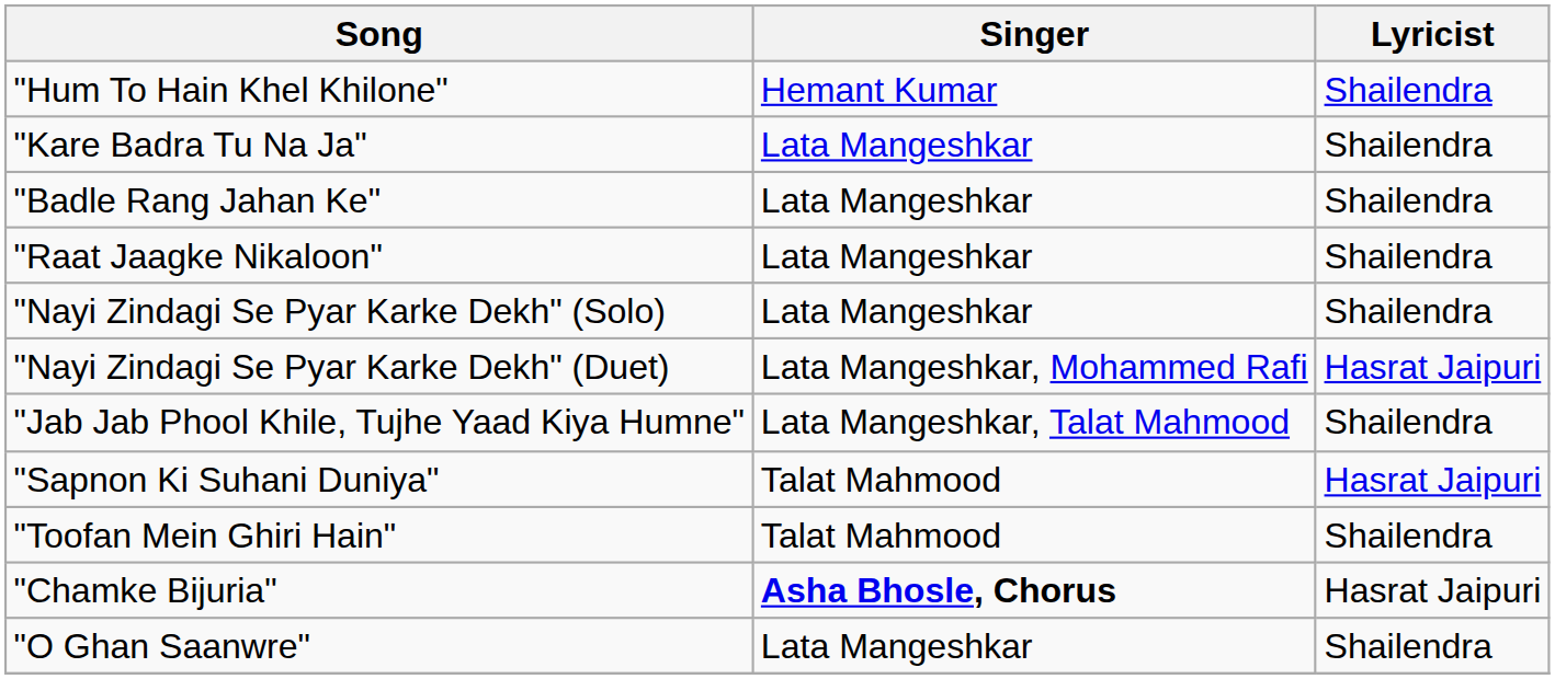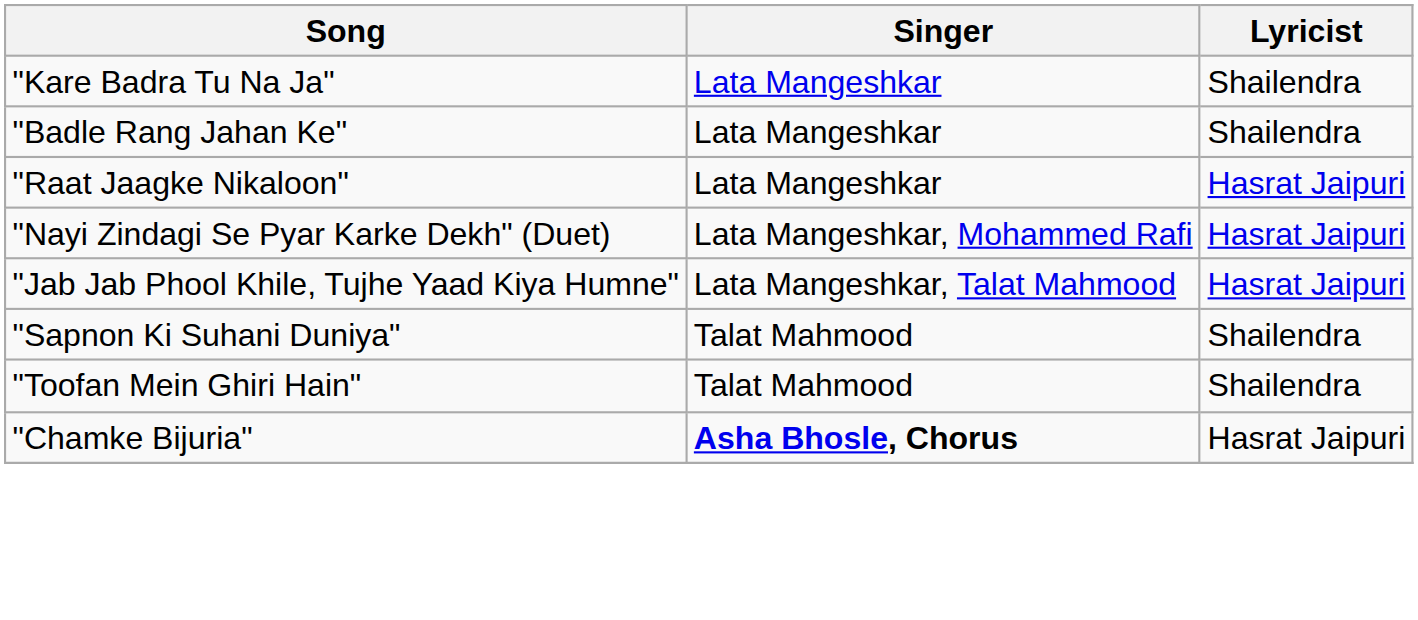 <table class="wikitable" style="font-size:95%;">
 <tr>
 <th>Song</th>
 <th>Singer</th>
 <th>Lyricist</th>
-</tr>
-<tr>
-<td>"Hum To Hain Khel Khilone"</td>
-<td><a href='#'>Hemant Kumar</a></td>
-<td><a href='#'>Shailendra</a></td>
 </tr>
 <tr>
 <td>"Kare Badra Tu Na Ja"</td>
 <td><a href='#'>Lata Mangeshkar</a></td>
 <td>Shailendra</td>
 </tr>
 <tr>
 <td>"Badle Rang Jahan Ke"</td>
 <td>Lata Mangeshkar</td>
 <td>Shailendra</td>
 </tr>
 <tr>
 <td>"Raat Jaagke Nikaloon"</td>
 <td>Lata Mangeshkar</td>
-<td>Shailendra</td>
-</tr>
-<tr>
-<td>"Nayi Zindagi Se Pyar Karke Dekh" (Solo)</td>
-<td>Lata Mangeshkar</td>
-<td>Shailendra</td>
+<td><a href='#'>Hasrat Jaipuri</a></td>
 </tr>
 <tr>
 <td>"Nayi Zindagi Se Pyar Karke Dekh" (Duet)</td>
 <td>Lata Mangeshkar, <a href='#'>Mohammed Rafi</a></td>
 <td><a href='#'>Hasrat Jaipuri</a></td>
 </tr>
 <tr>
 <td>"Jab Jab Phool Khile, Tujhe Yaad Kiya Humne"</td>
 <td>Lata Mangeshkar, <a href='#'>Talat Mahmood</a></td>
-<td>Shailendra</td>
+<td><a href='#'>Hasrat Jaipuri</a></td>
 </tr>
 <tr>
 <td>"Sapnon Ki Suhani Duniya"</td>
 <td>Talat Mahmood</td>
-<td><a href='#'>Hasrat Jaipuri</a></td>
+<td>Shailendra</td>
 </tr>
 <tr>
 <td>"Toofan Mein Ghiri Hain"</td>
 <td>Talat Mahmood</td>
 <td>Shailendra</td>
 </tr>
 <tr>
 <td>"Chamke Bijuria"</td>
 <td><strong><a href='#'>Asha Bhosle</a>, Chorus</strong></td>
 <td>Hasrat Jaipuri</td>
 </tr>
 <tr>
-<td>"O Ghan Saanwre"</td>
-<td>Lata Mangeshkar</td>
-<td>Shailendra</td>
-</tr>
-<tr>
 </tr>
 </table>
